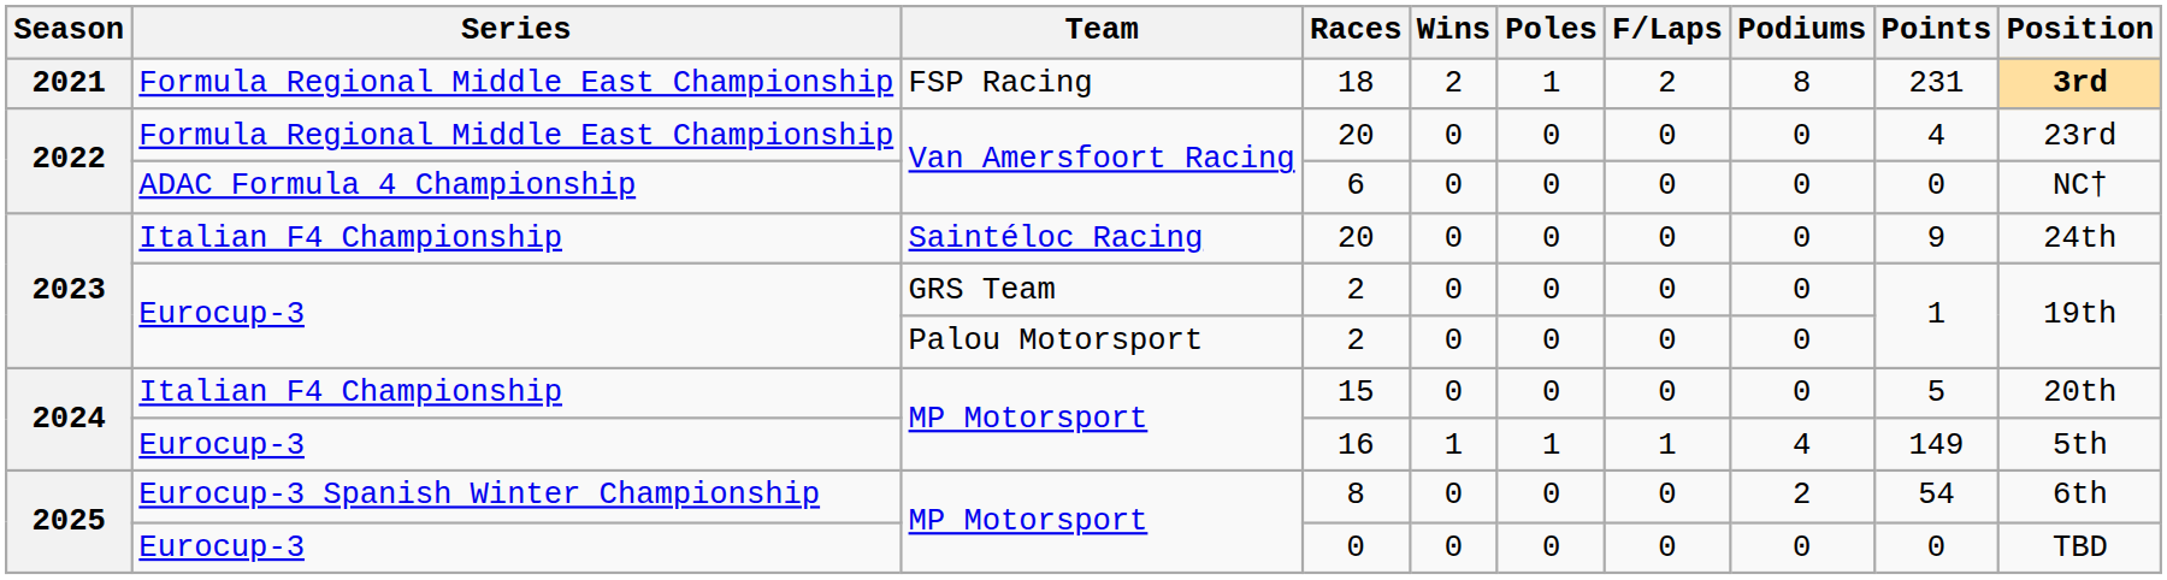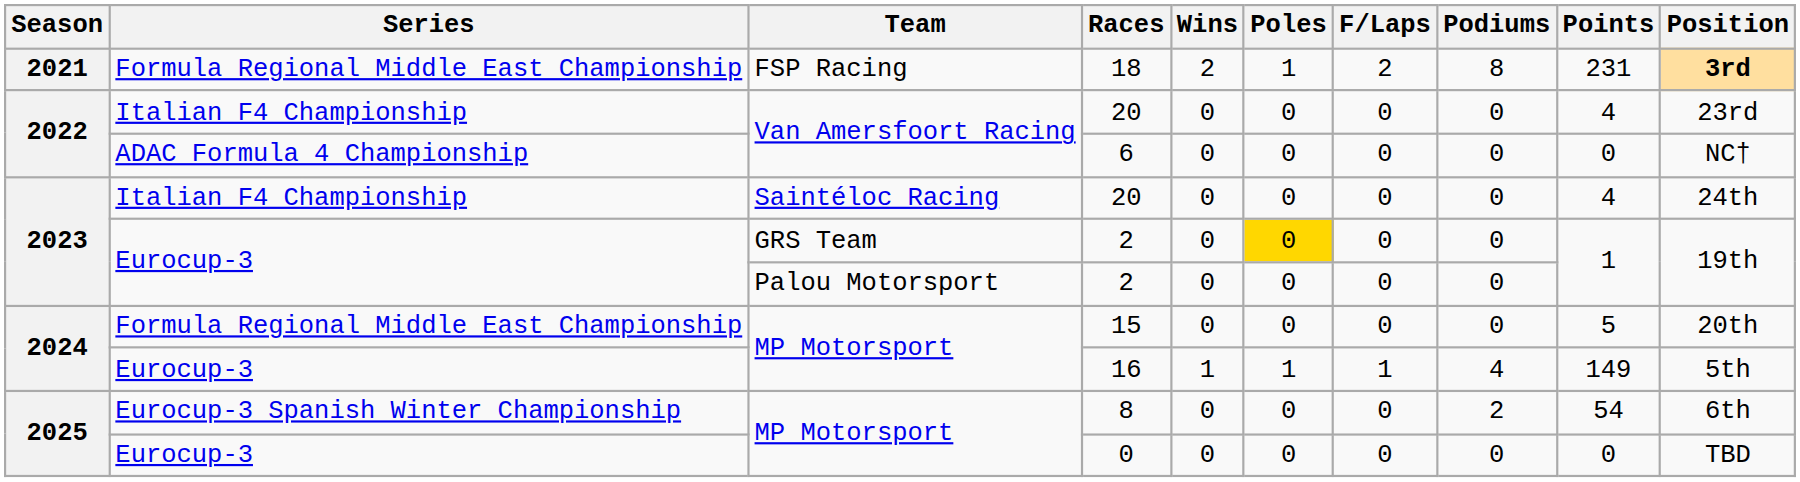 <table class="wikitable" style="font-size: 90%; text-align:center">
 <tr>
 <th>Season</th>
 <th>Series</th>
 <th>Team</th>
 <th>Races</th>
 <th>Wins</th>
 <th>Poles</th>
 <th>F/Laps</th>
 <th>Podiums</th>
 <th>Points</th>
 <th>Position</th>
 </tr>
 <tr>
 <th>2021</th>
 <td align=left><a href='#'>Formula Regional Middle East Championship</a></td>
 <td align="left">FSP Racing</td>
 <td>18</td>
 <td>2</td>
 <td>1</td>
 <td>2</td>
 <td>8</td>
 <td>231</td>
 <td style="background:#FFDF9F;"><strong>3rd</strong></td>
 </tr>
 <tr>
 <th rowspan="2">2022</th>
-<td align=left><a href='#'>Formula Regional Middle East Championship</a></td>
+<td align=left><a href='#'>Italian F4 Championship</a></td>
 <td rowspan="2" align=left><a href='#'>Van Amersfoort Racing</a></td>
 <td>20</td>
 <td>0</td>
 <td>0</td>
 <td>0</td>
 <td>0</td>
 <td>4</td>
 <td>23rd</td>
 </tr>
 <tr>
 <td align=left><a href='#'>ADAC Formula 4 Championship</a></td>
 <td>6</td>
 <td>0</td>
 <td>0</td>
 <td>0</td>
 <td>0</td>
 <td>0</td>
 <td>NC†</td>
 </tr>
 <tr>
 <th rowspan="3">2023</th>
 <td align=left><a href='#'>Italian F4 Championship</a></td>
 <td align=left><a href='#'>Saintéloc Racing</a></td>
 <td>20</td>
 <td>0</td>
 <td>0</td>
 <td>0</td>
 <td>0</td>
-<td>9</td>
+<td>4</td>
 <td>24th</td>
 </tr>
 <tr>
 <td rowspan="2" align="left"><a href='#'>Eurocup-3</a></td>
 <td align=left>GRS Team</td>
 <td>2</td>
 <td>0</td>
-<td>0</td>
+<td style="background: gold;">0</td>
 <td>0</td>
 <td>0</td>
 <td rowspan="2">1</td>
 <td rowspan="2">19th</td>
 </tr>
 <tr>
 <td align=left>Palou Motorsport</td>
 <td>2</td>
 <td>0</td>
 <td>0</td>
 <td>0</td>
 <td>0</td>
 </tr>
 <tr>
 <th rowspan="2">2024</th>
-<td align=left><a href='#'>Italian F4 Championship</a></td>
+<td align=left><a href='#'>Formula Regional Middle East Championship</a></td>
 <td rowspan="2" align="left"><a href='#'>MP Motorsport</a></td>
 <td>15</td>
 <td>0</td>
 <td>0</td>
 <td>0</td>
 <td>0</td>
 <td>5</td>
 <td>20th</td>
 </tr>
 <tr>
 <td align=left><a href='#'>Eurocup-3</a></td>
 <td>16</td>
 <td>1</td>
 <td>1</td>
 <td>1</td>
 <td>4</td>
 <td>149</td>
 <td>5th</td>
 </tr>
 <tr>
 <th rowspan="2">2025</th>
 <td align=left><a href='#'>Eurocup-3 Spanish Winter Championship</a></td>
 <td rowspan="2" align=left><a href='#'>MP Motorsport</a></td>
 <td>8</td>
 <td>0</td>
 <td>0</td>
 <td>0</td>
 <td>2</td>
 <td>54</td>
 <td>6th</td>
 </tr>
 <tr>
 <td align=left><a href='#'>Eurocup-3</a></td>
 <td>0</td>
 <td>0</td>
 <td>0</td>
 <td>0</td>
 <td>0</td>
 <td>0</td>
 <td>TBD</td>
 </tr>
 </table>
